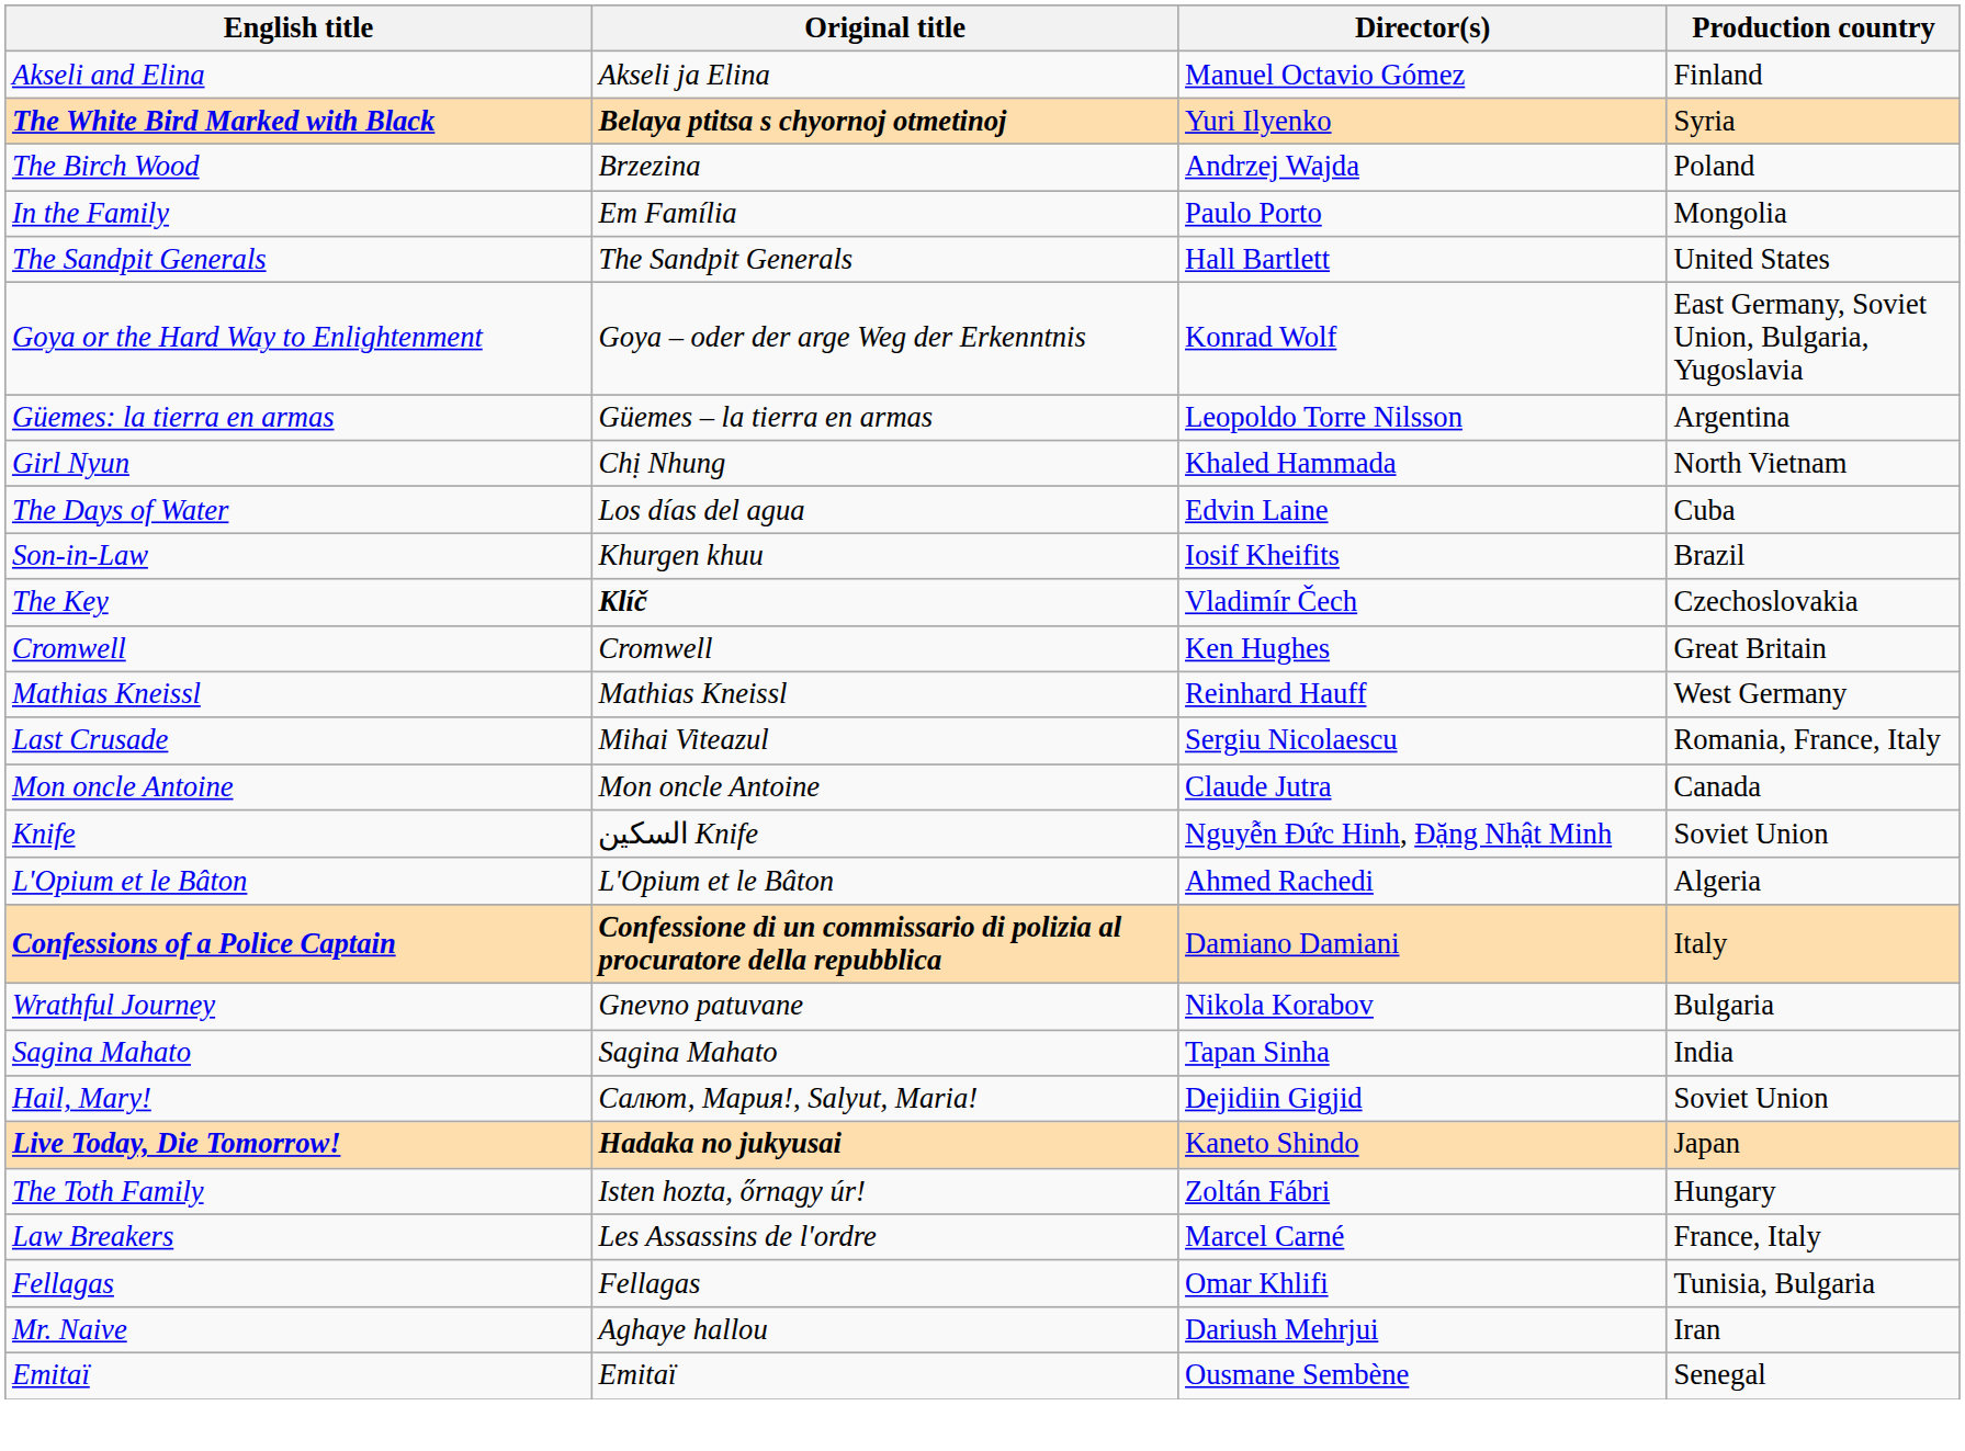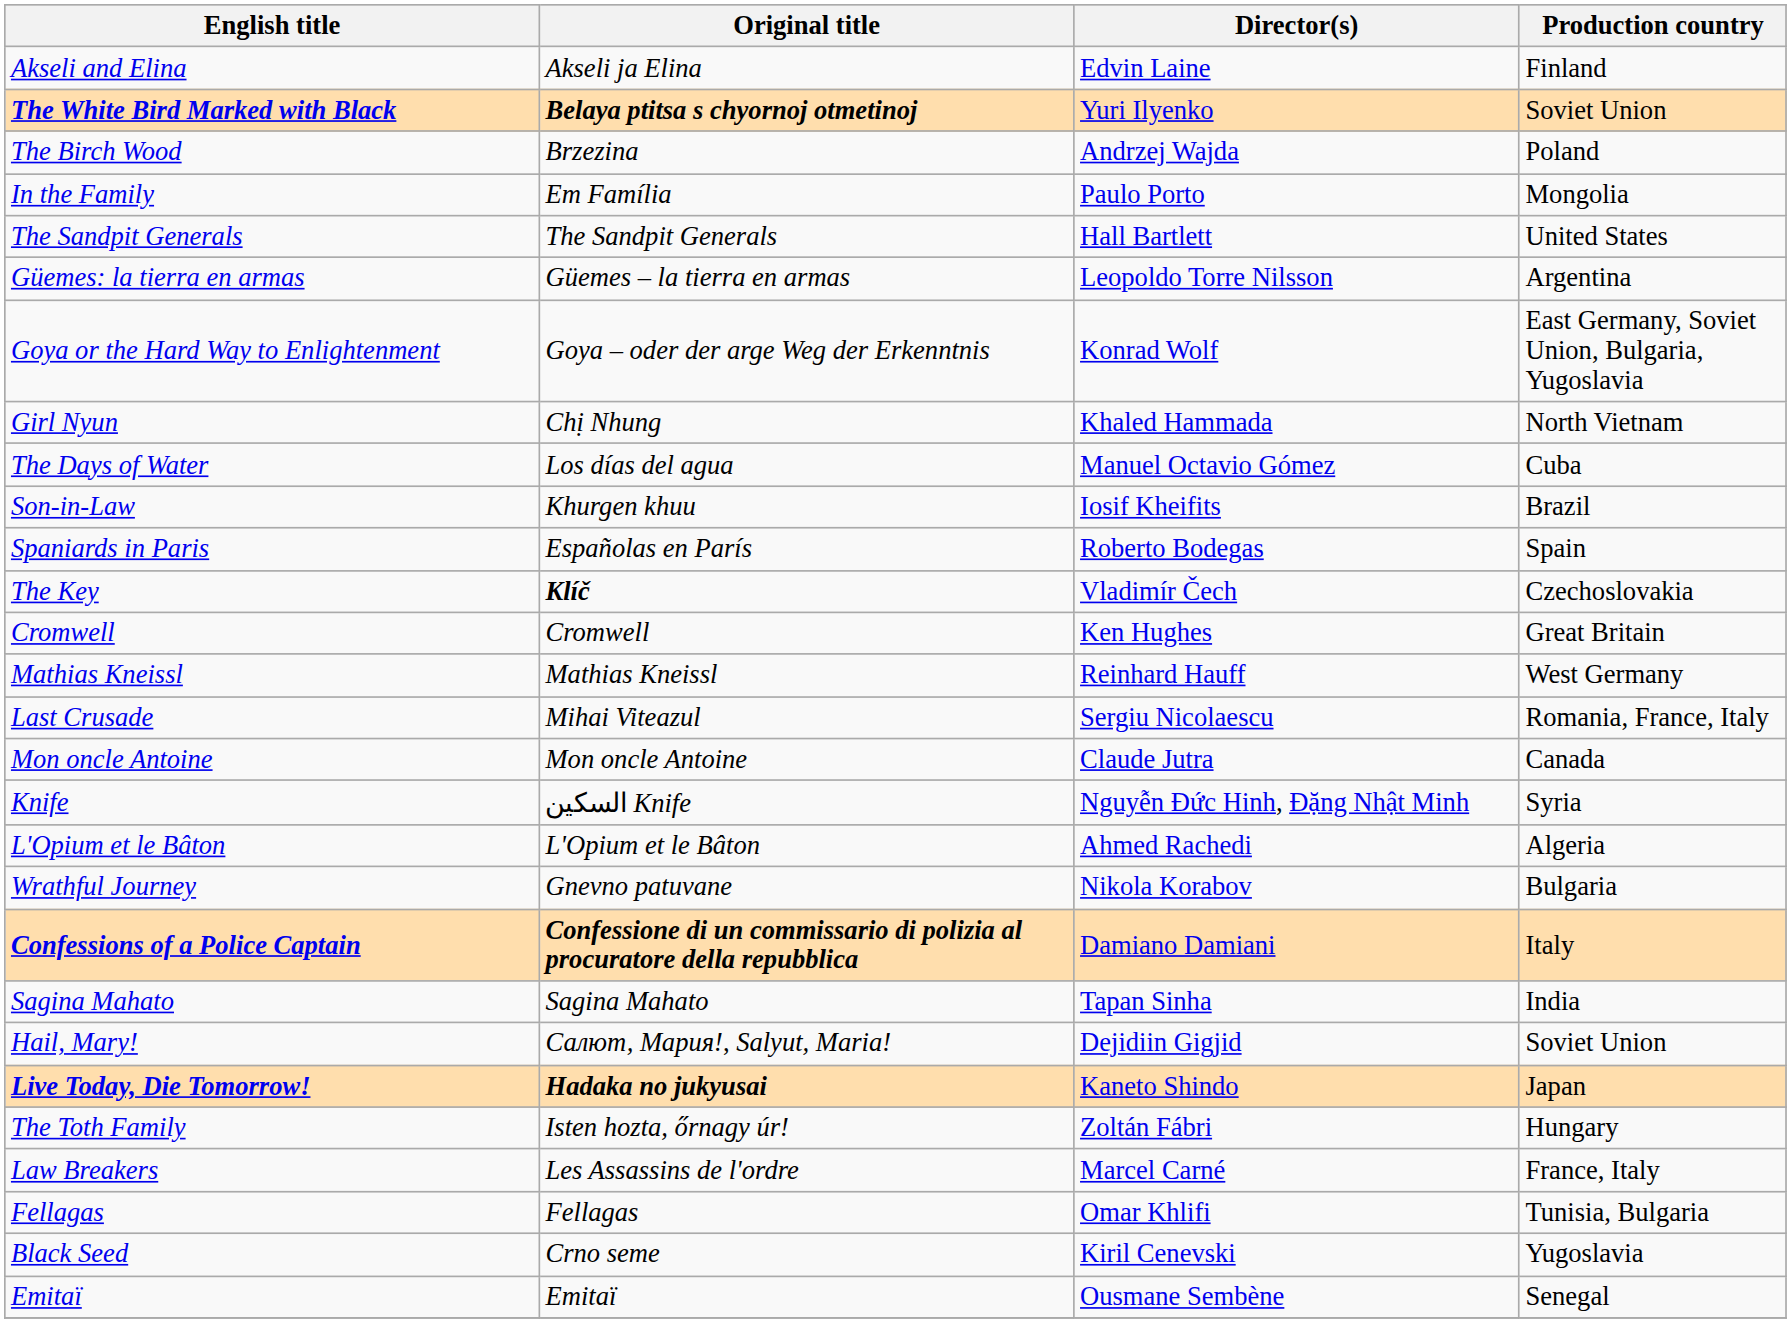 <table class="sortable wikitable" width="85%" cellpadding="5">
 <tr>
 <th width="30%">English title</th>
 <th width="30%">Original title</th>
 <th width="25%">Director(s)</th>
 <th width="15%">Production country</th>
 </tr>
 <tr>
 <td><em><a href='#'>Akseli and Elina</a></em></td>
 <td><em>Akseli ja Elina</em></td>
-<td><a href='#'>Manuel Octavio Gómez</a></td>
+<td><a href='#'>Edvin Laine</a></td>
 <td>Finland</td>
 </tr>
 <tr style="background:#FFDEAD;">
 <td><strong><em><a href='#'>The White Bird Marked with Black</a></em></strong></td>
 <td><strong><em>Belaya ptitsa s chyornoj otmetinoj</em></strong></td>
 <td><a href='#'>Yuri Ilyenko</a></td>
-<td>Syria</td>
+<td>Soviet Union</td>
 </tr>
 <tr>
 <td><em><a href='#'>The Birch Wood</a></em></td>
 <td><em>Brzezina</em></td>
 <td><a href='#'>Andrzej Wajda</a></td>
 <td>Poland</td>
 </tr>
 <tr>
 <td><em><a href='#'>In the Family</a></em></td>
 <td><em>Em Família</em></td>
 <td><a href='#'>Paulo Porto</a></td>
 <td>Mongolia</td>
 </tr>
 <tr>
 <td><em><a href='#'>The Sandpit Generals</a></em></td>
 <td><em>The Sandpit Generals</em></td>
 <td><a href='#'>Hall Bartlett</a></td>
 <td>United States</td>
 </tr>
 <tr>
+<td><em><a href='#'>Güemes: la tierra en armas</a></em></td>
+<td><em>Güemes – la tierra en armas</em></td>
+<td><a href='#'>Leopoldo Torre Nilsson</a></td>
+<td>Argentina</td>
+</tr>
+<tr>
 <td><em><a href='#'>Goya or the Hard Way to Enlightenment</a></em></td>
 <td><em>Goya – oder der arge Weg der Erkenntnis</em></td>
 <td><a href='#'>Konrad Wolf</a></td>
 <td>East Germany, Soviet Union, Bulgaria, Yugoslavia</td>
-</tr>
-<tr>
-<td><em><a href='#'>Güemes: la tierra en armas</a></em></td>
-<td><em>Güemes – la tierra en armas</em></td>
-<td><a href='#'>Leopoldo Torre Nilsson</a></td>
-<td>Argentina</td>
 </tr>
 <tr>
 <td><em><a href='#'>Girl Nyun</a></em></td>
 <td><em>Chị Nhung</em></td>
 <td><a href='#'>Khaled Hammada</a></td>
 <td>North Vietnam</td>
 </tr>
 <tr>
 <td><em><a href='#'>The Days of Water</a></em></td>
 <td><em>Los días del agua</em></td>
-<td><a href='#'>Edvin Laine</a></td>
+<td><a href='#'>Manuel Octavio Gómez</a></td>
 <td>Cuba</td>
 </tr>
 <tr>
 <td><em><a href='#'>Son-in-Law</a></em></td>
 <td><em>Khurgen khuu</em></td>
 <td><a href='#'>Iosif Kheifits</a></td>
 <td>Brazil</td>
+</tr>
+<tr>
+<td><em><a href='#'>Spaniards in Paris</a></em></td>
+<td><em>Españolas en París</em></td>
+<td><a href='#'>Roberto Bodegas</a></td>
+<td>Spain</td>
 </tr>
 <tr>
 <td><em><a href='#'>The Key</a></em></td>
 <td><strong><em>Klíč</em></strong></td>
 <td><a href='#'>Vladimír Čech</a></td>
 <td>Czechoslovakia</td>
 </tr>
 <tr>
 <td><em><a href='#'>Cromwell</a></em></td>
 <td><em>Cromwell</em></td>
 <td><a href='#'>Ken Hughes</a></td>
 <td>Great Britain</td>
 </tr>
 <tr>
 <td><em><a href='#'>Mathias Kneissl</a></em></td>
 <td><em>Mathias Kneissl</em></td>
 <td><a href='#'>Reinhard Hauff</a></td>
 <td>West Germany</td>
 </tr>
 <tr>
 <td><em><a href='#'>Last Crusade</a></em></td>
 <td><em>Mihai Viteazul</em></td>
 <td><a href='#'>Sergiu Nicolaescu</a></td>
 <td>Romania, France, Italy</td>
 </tr>
 <tr>
 <td><em><a href='#'>Mon oncle Antoine</a></em></td>
 <td><em>Mon oncle Antoine</em></td>
 <td><a href='#'>Claude Jutra</a></td>
 <td>Canada</td>
 </tr>
 <tr>
 <td><em><a href='#'>Knife</a></em></td>
 <td>السكين <em>Knife</em></td>
 <td><a href='#'>Nguyễn Đức Hinh</a>, <a href='#'>Đặng Nhật Minh</a></td>
-<td>Soviet Union</td>
+<td>Syria</td>
 </tr>
 <tr>
 <td><em><a href='#'>L'Opium et le Bâton</a></em></td>
 <td><em>L'Opium et le Bâton</em></td>
 <td><a href='#'>Ahmed Rachedi</a></td>
 <td>Algeria</td>
 </tr>
+<tr>
+<td><em><a href='#'>Wrathful Journey</a></em></td>
+<td><em>Gnevno patuvane</em></td>
+<td><a href='#'>Nikola Korabov</a></td>
+<td>Bulgaria</td>
+</tr>
 <tr style="background:#FFDEAD;">
 <td><strong><em><a href='#'>Confessions of a Police Captain</a></em></strong></td>
 <td><strong><em>Confessione di un commissario di polizia al procuratore della repubblica</em></strong></td>
 <td><a href='#'>Damiano Damiani</a></td>
 <td>Italy</td>
-</tr>
-<tr>
-<td><em><a href='#'>Wrathful Journey</a></em></td>
-<td><em>Gnevno patuvane</em></td>
-<td><a href='#'>Nikola Korabov</a></td>
-<td>Bulgaria</td>
 </tr>
 <tr>
 <td><em><a href='#'>Sagina Mahato</a></em></td>
 <td><em>Sagina Mahato</em></td>
 <td><a href='#'>Tapan Sinha</a></td>
 <td>India</td>
 </tr>
 <tr>
 <td><em><a href='#'>Hail, Mary!</a></em></td>
 <td><em>Салют, Мария!</em>, <em>Salyut, Maria!</em></td>
 <td><a href='#'>Dejidiin Gigjid</a></td>
 <td>Soviet Union</td>
 </tr>
 <tr style="background:#FFDEAD;">
 <td><strong><em><a href='#'>Live Today, Die Tomorrow!</a></em></strong></td>
 <td><strong><em>Hadaka no jukyusai</em></strong></td>
 <td><a href='#'>Kaneto Shindo</a></td>
 <td>Japan</td>
 </tr>
 <tr>
 <td><em><a href='#'>The Toth Family</a></em></td>
 <td><em>Isten hozta, őrnagy úr!</em></td>
 <td><a href='#'>Zoltán Fábri</a></td>
 <td>Hungary</td>
 </tr>
 <tr>
 <td><em><a href='#'>Law Breakers</a></em></td>
 <td><em>Les Assassins de l'ordre</em></td>
 <td><a href='#'>Marcel Carné</a></td>
 <td>France, Italy</td>
 </tr>
 <tr>
 <td><em><a href='#'>Fellagas</a></em></td>
 <td><em>Fellagas</em></td>
 <td><a href='#'>Omar Khlifi</a></td>
 <td>Tunisia, Bulgaria</td>
 </tr>
 <tr>
-<td><em><a href='#'>Mr. Naive</a></em></td>
-<td><em>Aghaye hallou</em></td>
-<td><a href='#'>Dariush Mehrjui</a></td>
-<td>Iran</td>
+<td><em><a href='#'>Black Seed</a></em></td>
+<td><em>Crno seme</em></td>
+<td><a href='#'>Kiril Cenevski</a></td>
+<td>Yugoslavia</td>
 </tr>
 <tr>
 <td><em><a href='#'>Emitaï</a></em></td>
 <td><em>Emitaï</em></td>
 <td><a href='#'>Ousmane Sembène</a></td>
 <td>Senegal</td>
 </tr>
 <tr>
 </tr>
 </table>
